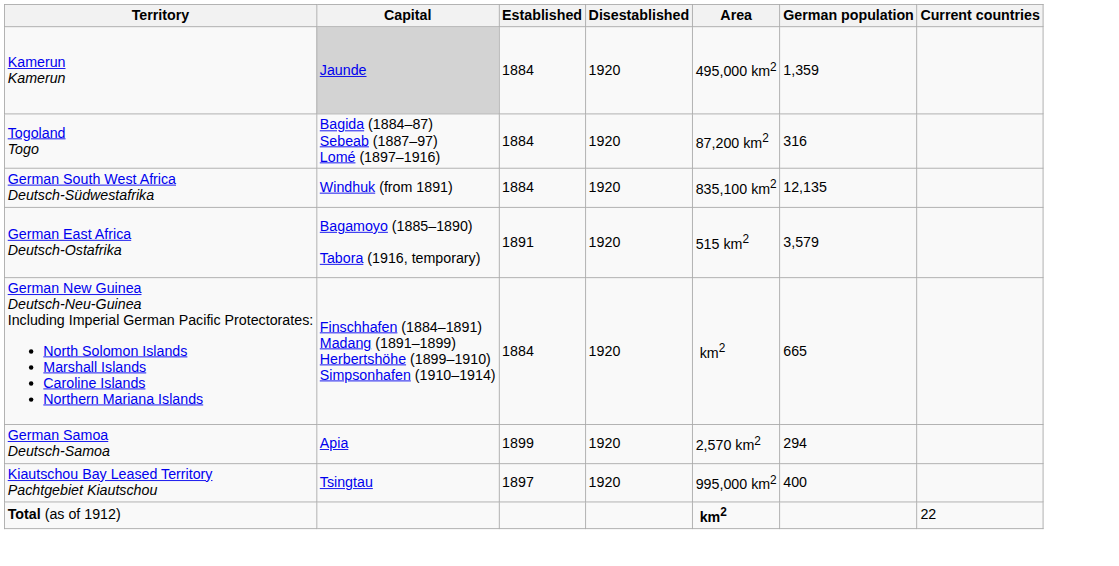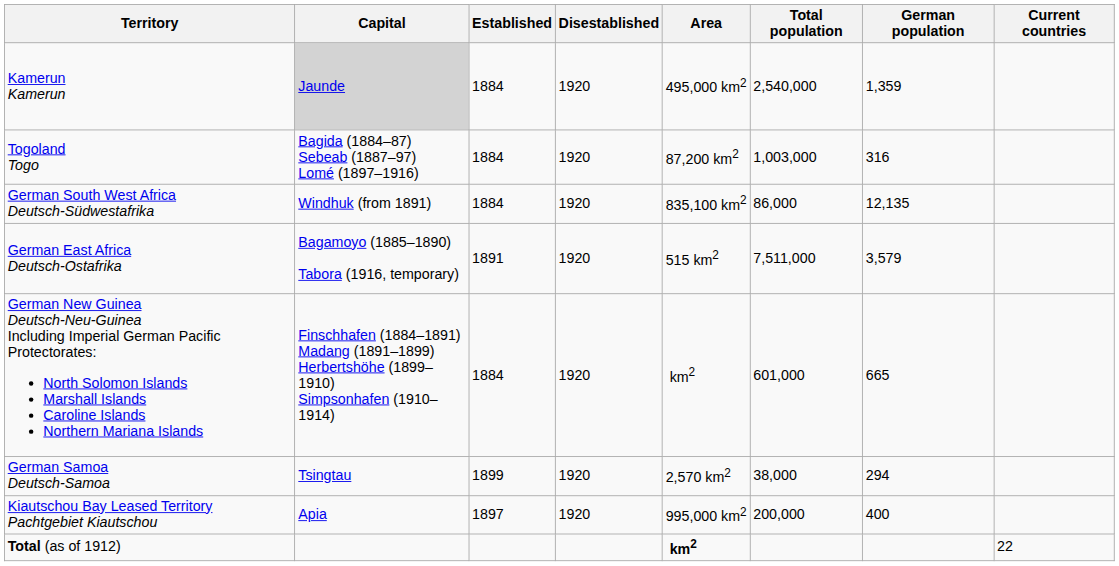 <table class="wikitable">
 <tr>
 <th>Territory</th>
 <th>Capital</th>
 <th>Established</th>
 <th>Disestablished</th>
 <th>Area</th>
+<th>Total population</th>
 <th>German population</th>
 <th>Current countries</th>
 </tr>
 <tr>
 <td><a href='#'>Kamerun</a><br><em>Kamerun</em></td>
 <td style="background: lightgrey;"><a href='#'>Jaunde</a></td>
 <td>1884</td>
 <td>1920</td>
 <td>495,000 km<sup>2</sup></td>
+<td>2,540,000</td>
 <td>1,359</td>
 <td><br><br><br><br><br></td>
 </tr>
 <tr>
 <td><a href='#'>Togoland</a><br><em>Togo</em></td>
 <td><a href='#'>Bagida</a> (1884–87)<br><a href='#'>Sebeab</a> (1887–97)<br><a href='#'>Lomé</a> (1897–1916)</td>
 <td>1884</td>
 <td>1920</td>
 <td>87,200 km<sup>2</sup></td>
+<td>1,003,000</td>
 <td>316</td>
 <td><br></td>
 </tr>
 <tr>
 <td><a href='#'>German South West Africa</a><br><em>Deutsch-Südwestafrika</em></td>
 <td><a href='#'>Windhuk</a> (from 1891)</td>
 <td>1884</td>
 <td>1920</td>
 <td>835,100 km<sup>2</sup></td>
+<td>86,000</td>
 <td>12,135</td>
 <td></td>
 </tr>
 <tr>
 <td><a href='#'>German East Africa</a><br><em>Deutsch-Ostafrika</em></td>
 <td><a href='#'>Bagamoyo</a> (1885–1890)<br><br><a href='#'>Tabora</a> (1916, temporary)</td>
 <td>1891</td>
 <td>1920</td>
 <td>515 km<sup>2</sup></td>
+<td>7,511,000</td>
 <td>3,579</td>
 <td><br><br><br><br></td>
 </tr>
 <tr>
 <td><a href='#'>German New Guinea</a><br><em>Deutsch-Neu-Guinea</em><br>Including Imperial German Pacific Protectorates:<br><ul><li><a href='#'>North Solomon Islands</a></li><li><a href='#'>Marshall Islands</a></li><li><a href='#'>Caroline Islands</a></li><li><a href='#'>Northern Mariana Islands</a></li></ul></td>
 <td><a href='#'>Finschhafen</a> (1884–1891)<br><a href='#'>Madang</a> (1891–1899)<br><a href='#'>Herbertshöhe</a> (1899–1910)<br><a href='#'>Simpsonhafen</a> (1910–1914)</td>
 <td>1884</td>
 <td>1920</td>
 <td> km<sup>2</sup></td>
+<td>601,000</td>
 <td>665</td>
 <td><br><br><br><br><br><br></td>
 </tr>
 <tr>
 <td><a href='#'>German Samoa</a><br><em>Deutsch-Samoa</em></td>
-<td><a href='#'>Apia</a></td>
+<td><a href='#'>Tsingtau</a></td>
 <td>1899</td>
 <td>1920</td>
 <td>2,570 km<sup>2</sup></td>
+<td>38,000</td>
 <td>294</td>
 <td></td>
 </tr>
 <tr>
 <td><a href='#'>Kiautschou Bay Leased Territory</a><br><em>Pachtgebiet Kiautschou</em></td>
-<td><a href='#'>Tsingtau</a></td>
+<td><a href='#'>Apia</a></td>
 <td>1897</td>
 <td>1920</td>
 <td>995,000 km<sup>2</sup></td>
+<td>200,000</td>
 <td>400</td>
 <td></td>
 </tr>
 <tr>
 <td><strong>Total</strong> (as of 1912)</td>
 <td></td>
 <td></td>
 <td></td>
 <td><strong> km<sup>2</sup></strong></td>
 <td><strong></strong></td>
+<td><strong></strong></td>
 <td>22</td>
 </tr>
 </table>
